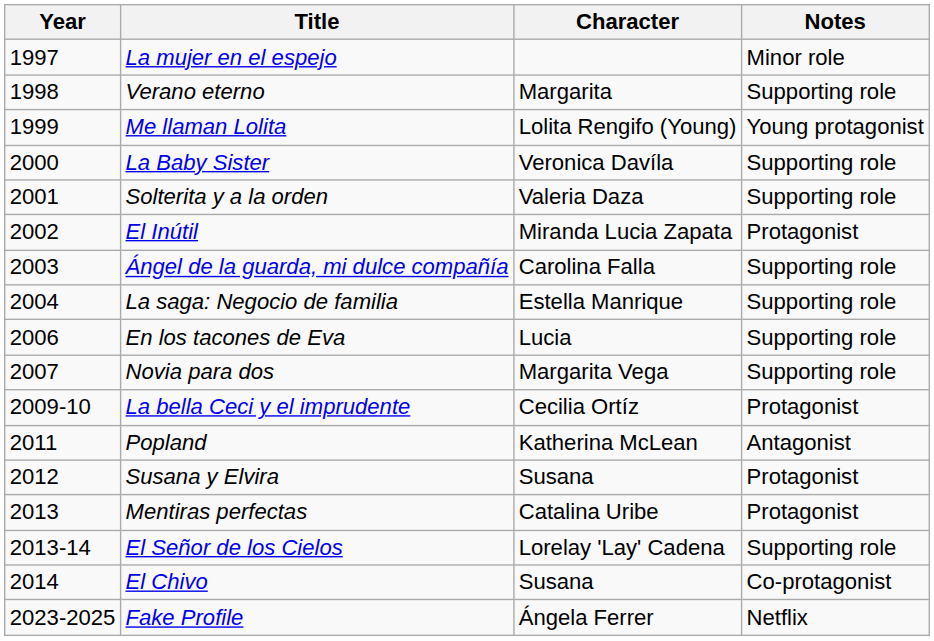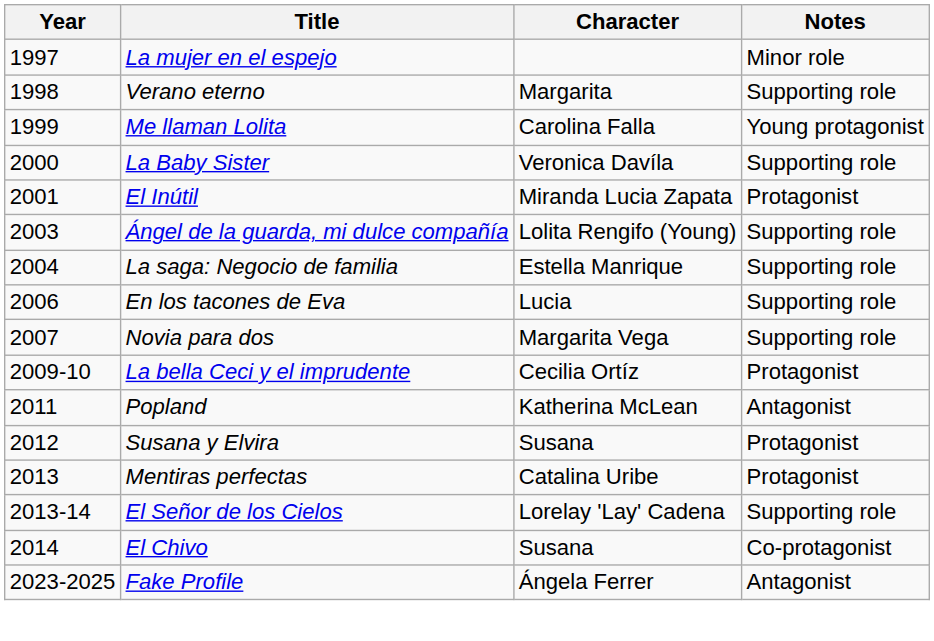 <table class="wikitable">
 <tr>
 <th>Year</th>
 <th>Title</th>
 <th>Character</th>
 <th>Notes</th>
 </tr>
 <tr>
 <td>1997</td>
 <td><em><a href='#'>La mujer en el espejo</a></em></td>
 <td></td>
 <td>Minor role</td>
 </tr>
 <tr>
 <td>1998</td>
 <td><em>Verano eterno</em></td>
 <td>Margarita</td>
 <td>Supporting role</td>
 </tr>
 <tr>
 <td>1999</td>
 <td><em><a href='#'>Me llaman Lolita</a></em></td>
-<td>Lolita Rengifo (Young)</td>
+<td>Carolina Falla</td>
 <td>Young protagonist</td>
 </tr>
 <tr>
 <td>2000</td>
 <td><em><a href='#'>La Baby Sister</a></em></td>
 <td>Veronica Davíla</td>
 <td>Supporting role</td>
 </tr>
 <tr>
 <td>2001</td>
-<td><em>Solterita y a la orden</em></td>
-<td>Valeria Daza</td>
-<td>Supporting role</td>
-</tr>
-<tr>
-<td>2002</td>
 <td><em><a href='#'>El Inútil</a></em></td>
 <td>Miranda Lucia Zapata</td>
 <td>Protagonist</td>
 </tr>
 <tr>
 <td>2003</td>
 <td><em><a href='#'>Ángel de la guarda, mi dulce compañía</a></em></td>
-<td>Carolina Falla</td>
+<td>Lolita Rengifo (Young)</td>
 <td>Supporting role</td>
 </tr>
 <tr>
 <td>2004</td>
 <td><em>La saga: Negocio de familia</em></td>
 <td>Estella Manrique</td>
 <td>Supporting role</td>
 </tr>
 <tr>
 <td>2006</td>
 <td><em>En los tacones de Eva</em></td>
 <td>Lucia</td>
 <td>Supporting role</td>
 </tr>
 <tr>
 <td>2007</td>
 <td><em>Novia para dos</em></td>
 <td>Margarita Vega</td>
 <td>Supporting role</td>
 </tr>
 <tr>
 <td>2009-10</td>
 <td><em><a href='#'>La bella Ceci y el imprudente</a></em></td>
 <td>Cecilia Ortíz</td>
 <td>Protagonist</td>
 </tr>
 <tr>
 <td>2011</td>
 <td><em>Popland</em></td>
 <td>Katherina McLean</td>
 <td>Antagonist</td>
 </tr>
 <tr>
 <td>2012</td>
 <td><em>Susana y Elvira</em></td>
 <td>Susana</td>
 <td>Protagonist</td>
 </tr>
 <tr>
 <td>2013</td>
 <td><em>Mentiras perfectas</em></td>
 <td>Catalina Uribe</td>
 <td>Protagonist</td>
 </tr>
 <tr>
 <td>2013-14</td>
 <td><em><a href='#'>El Señor de los Cielos</a></em></td>
 <td>Lorelay 'Lay' Cadena</td>
 <td>Supporting role</td>
 </tr>
 <tr>
 <td>2014</td>
 <td><em><a href='#'>El Chivo</a></em></td>
 <td>Susana</td>
 <td>Co-protagonist</td>
 </tr>
 <tr>
 <td>2023-2025</td>
 <td><em><a href='#'>Fake Profile</a></em></td>
 <td>Ángela Ferrer</td>
-<td>Netflix</td>
+<td>Antagonist</td>
 </tr>
 </table>
